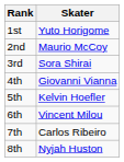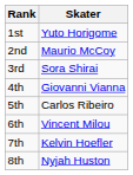 <table class="wikitable">
 <tr>
 <th>Rank</th>
 <th>Skater</th>
 </tr>
 <tr>
 <td>1st</td>
 <td><a href='#'>Yuto Horigome</a></td>
 </tr>
 <tr>
 <td>2nd</td>
 <td><a href='#'>Maurio McCoy</a></td>
 </tr>
 <tr>
 <td>3rd</td>
 <td><a href='#'>Sora Shirai</a></td>
 </tr>
 <tr>
 <td>4th</td>
 <td><a href='#'>Giovanni Vianna</a></td>
 </tr>
 <tr>
 <td>5th</td>
-<td><a href='#'>Kelvin Hoefler</a></td>
+<td>Carlos Ribeiro</td>
 </tr>
 <tr>
 <td>6th</td>
 <td><a href='#'>Vincent Milou</a></td>
 </tr>
 <tr>
 <td>7th</td>
-<td>Carlos Ribeiro</td>
+<td><a href='#'>Kelvin Hoefler</a></td>
 </tr>
 <tr>
 <td>8th</td>
 <td><a href='#'>Nyjah Huston</a></td>
 </tr>
 </table>
